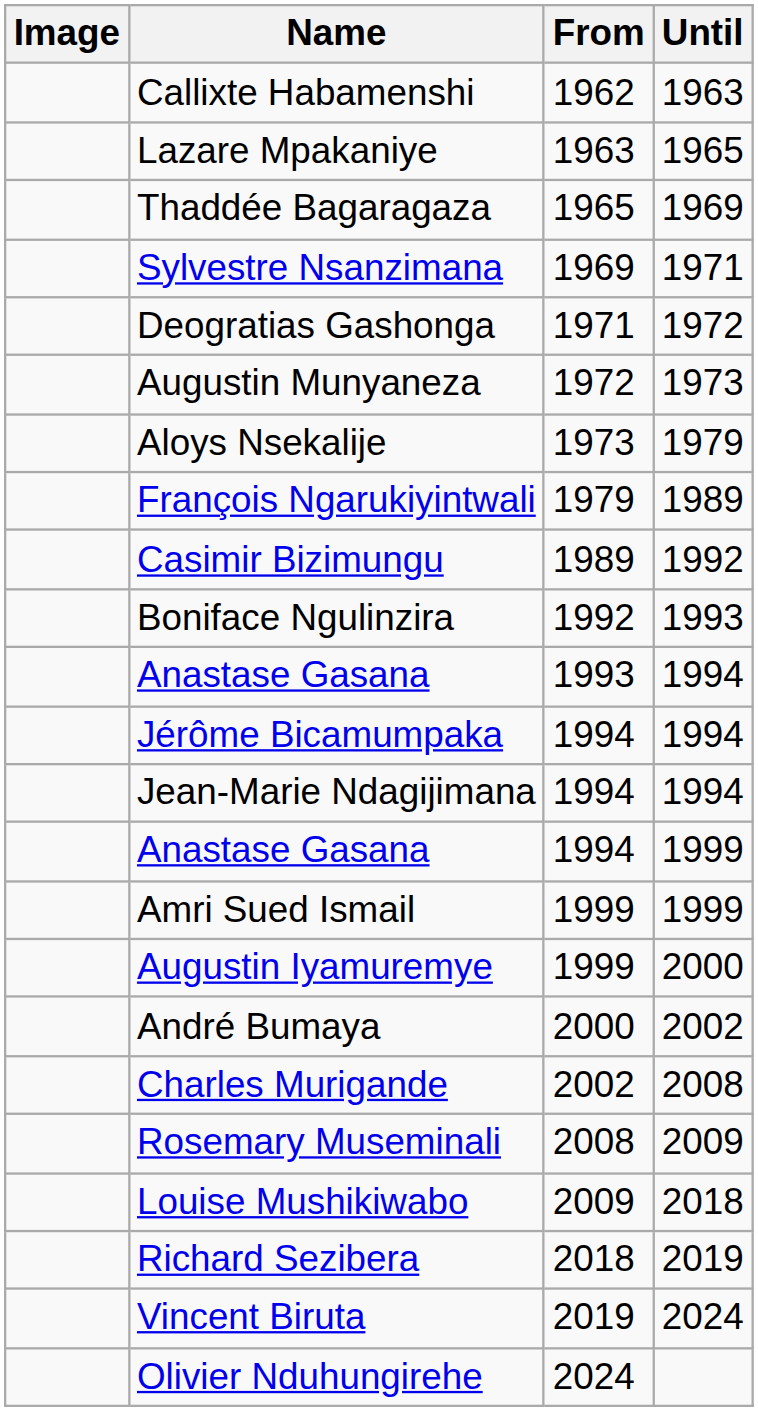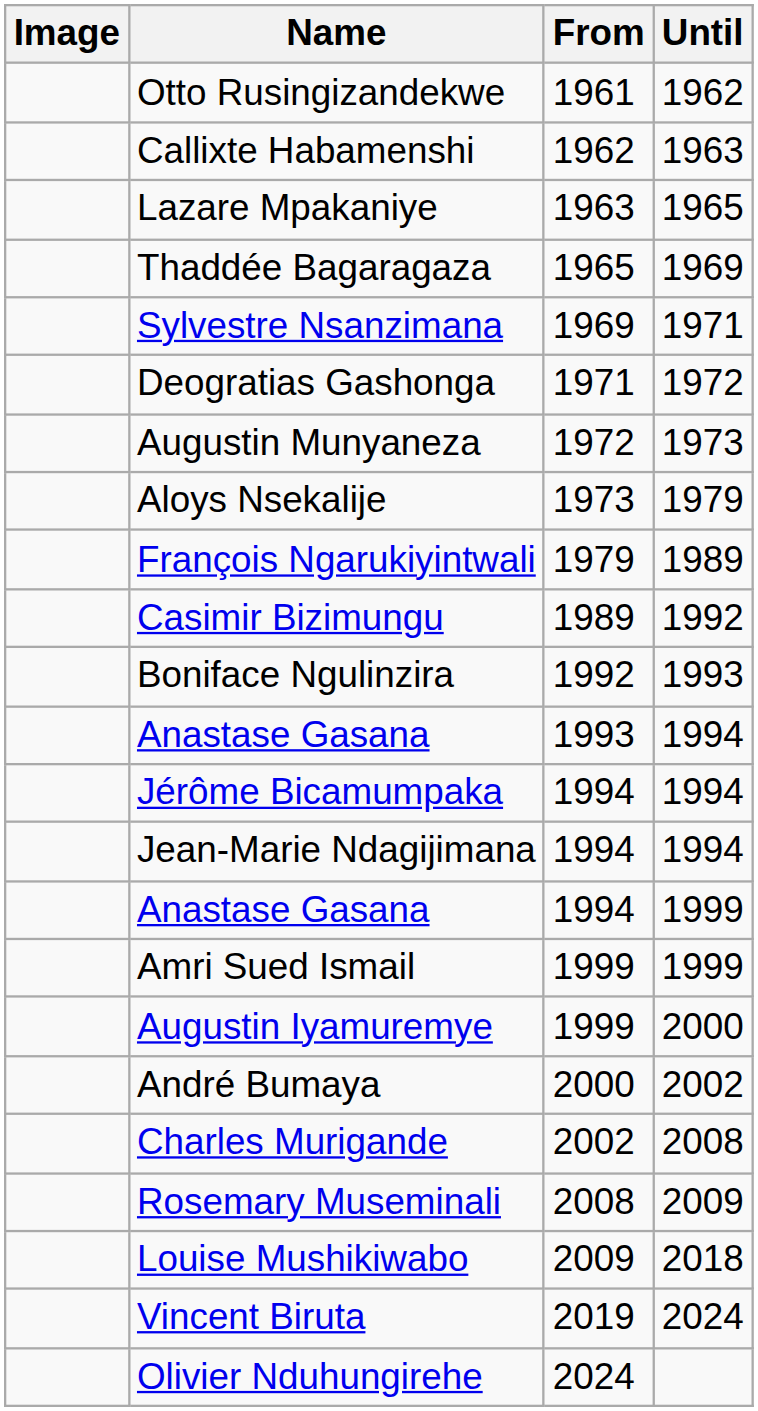 <table class="wikitable">
 <tr>
 <th>Image</th>
 <th>Name</th>
 <th>From</th>
 <th>Until</th>
+</tr>
+<tr>
+<td></td>
+<td>Otto Rusingizandekwe</td>
+<td>1961</td>
+<td>1962</td>
 </tr>
 <tr>
 <td></td>
 <td>Callixte Habamenshi</td>
 <td>1962</td>
 <td>1963</td>
 </tr>
 <tr>
 <td></td>
 <td>Lazare Mpakaniye</td>
 <td>1963</td>
 <td>1965</td>
 </tr>
 <tr>
 <td></td>
 <td>Thaddée Bagaragaza</td>
 <td>1965</td>
 <td>1969</td>
 </tr>
 <tr>
 <td></td>
 <td><a href='#'>Sylvestre Nsanzimana</a></td>
 <td>1969</td>
 <td>1971</td>
 </tr>
 <tr>
 <td></td>
 <td>Deogratias Gashonga </td>
 <td>1971</td>
 <td>1972</td>
 </tr>
 <tr>
 <td></td>
 <td>Augustin Munyaneza</td>
 <td>1972</td>
 <td>1973</td>
 </tr>
 <tr>
 <td></td>
 <td>Aloys Nsekalije</td>
 <td>1973</td>
 <td>1979</td>
 </tr>
 <tr>
 <td></td>
 <td><a href='#'>François Ngarukiyintwali</a></td>
 <td>1979</td>
 <td>1989</td>
 </tr>
 <tr>
 <td></td>
 <td><a href='#'>Casimir Bizimungu</a></td>
 <td>1989</td>
 <td>1992</td>
 </tr>
 <tr>
 <td></td>
 <td>Boniface Ngulinzira</td>
 <td>1992</td>
 <td>1993</td>
 </tr>
 <tr>
 <td></td>
 <td><a href='#'>Anastase Gasana</a></td>
 <td>1993</td>
 <td>1994</td>
 </tr>
 <tr>
 <td></td>
 <td><a href='#'>Jérôme Bicamumpaka</a></td>
 <td>1994</td>
 <td>1994</td>
 </tr>
 <tr>
 <td></td>
 <td>Jean-Marie Ndagijimana</td>
 <td>1994</td>
 <td>1994</td>
 </tr>
 <tr>
 <td></td>
 <td><a href='#'>Anastase Gasana</a></td>
 <td>1994</td>
 <td>1999</td>
 </tr>
 <tr>
 <td></td>
 <td>Amri Sued Ismail</td>
 <td>1999</td>
 <td>1999</td>
 </tr>
 <tr>
 <td></td>
 <td><a href='#'>Augustin Iyamuremye</a></td>
 <td>1999</td>
 <td>2000</td>
 </tr>
 <tr>
 <td></td>
 <td>André Bumaya</td>
 <td>2000</td>
 <td>2002</td>
 </tr>
 <tr>
 <td></td>
 <td><a href='#'>Charles Murigande</a></td>
 <td>2002</td>
 <td>2008</td>
 </tr>
 <tr>
 <td></td>
 <td><a href='#'>Rosemary Museminali</a></td>
 <td>2008</td>
 <td>2009</td>
 </tr>
 <tr>
 <td></td>
 <td><a href='#'>Louise Mushikiwabo</a></td>
 <td>2009</td>
 <td>2018</td>
 </tr>
 <tr>
 <td></td>
-<td><a href='#'>Richard Sezibera</a></td>
-<td>2018</td>
-<td>2019</td>
-</tr>
-<tr>
-<td></td>
 <td><a href='#'>Vincent Biruta</a></td>
 <td>2019</td>
 <td>2024</td>
 </tr>
 <tr>
 <td></td>
 <td><a href='#'>Olivier Nduhungirehe</a></td>
 <td>2024</td>
 <td></td>
 </tr>
 </table>
